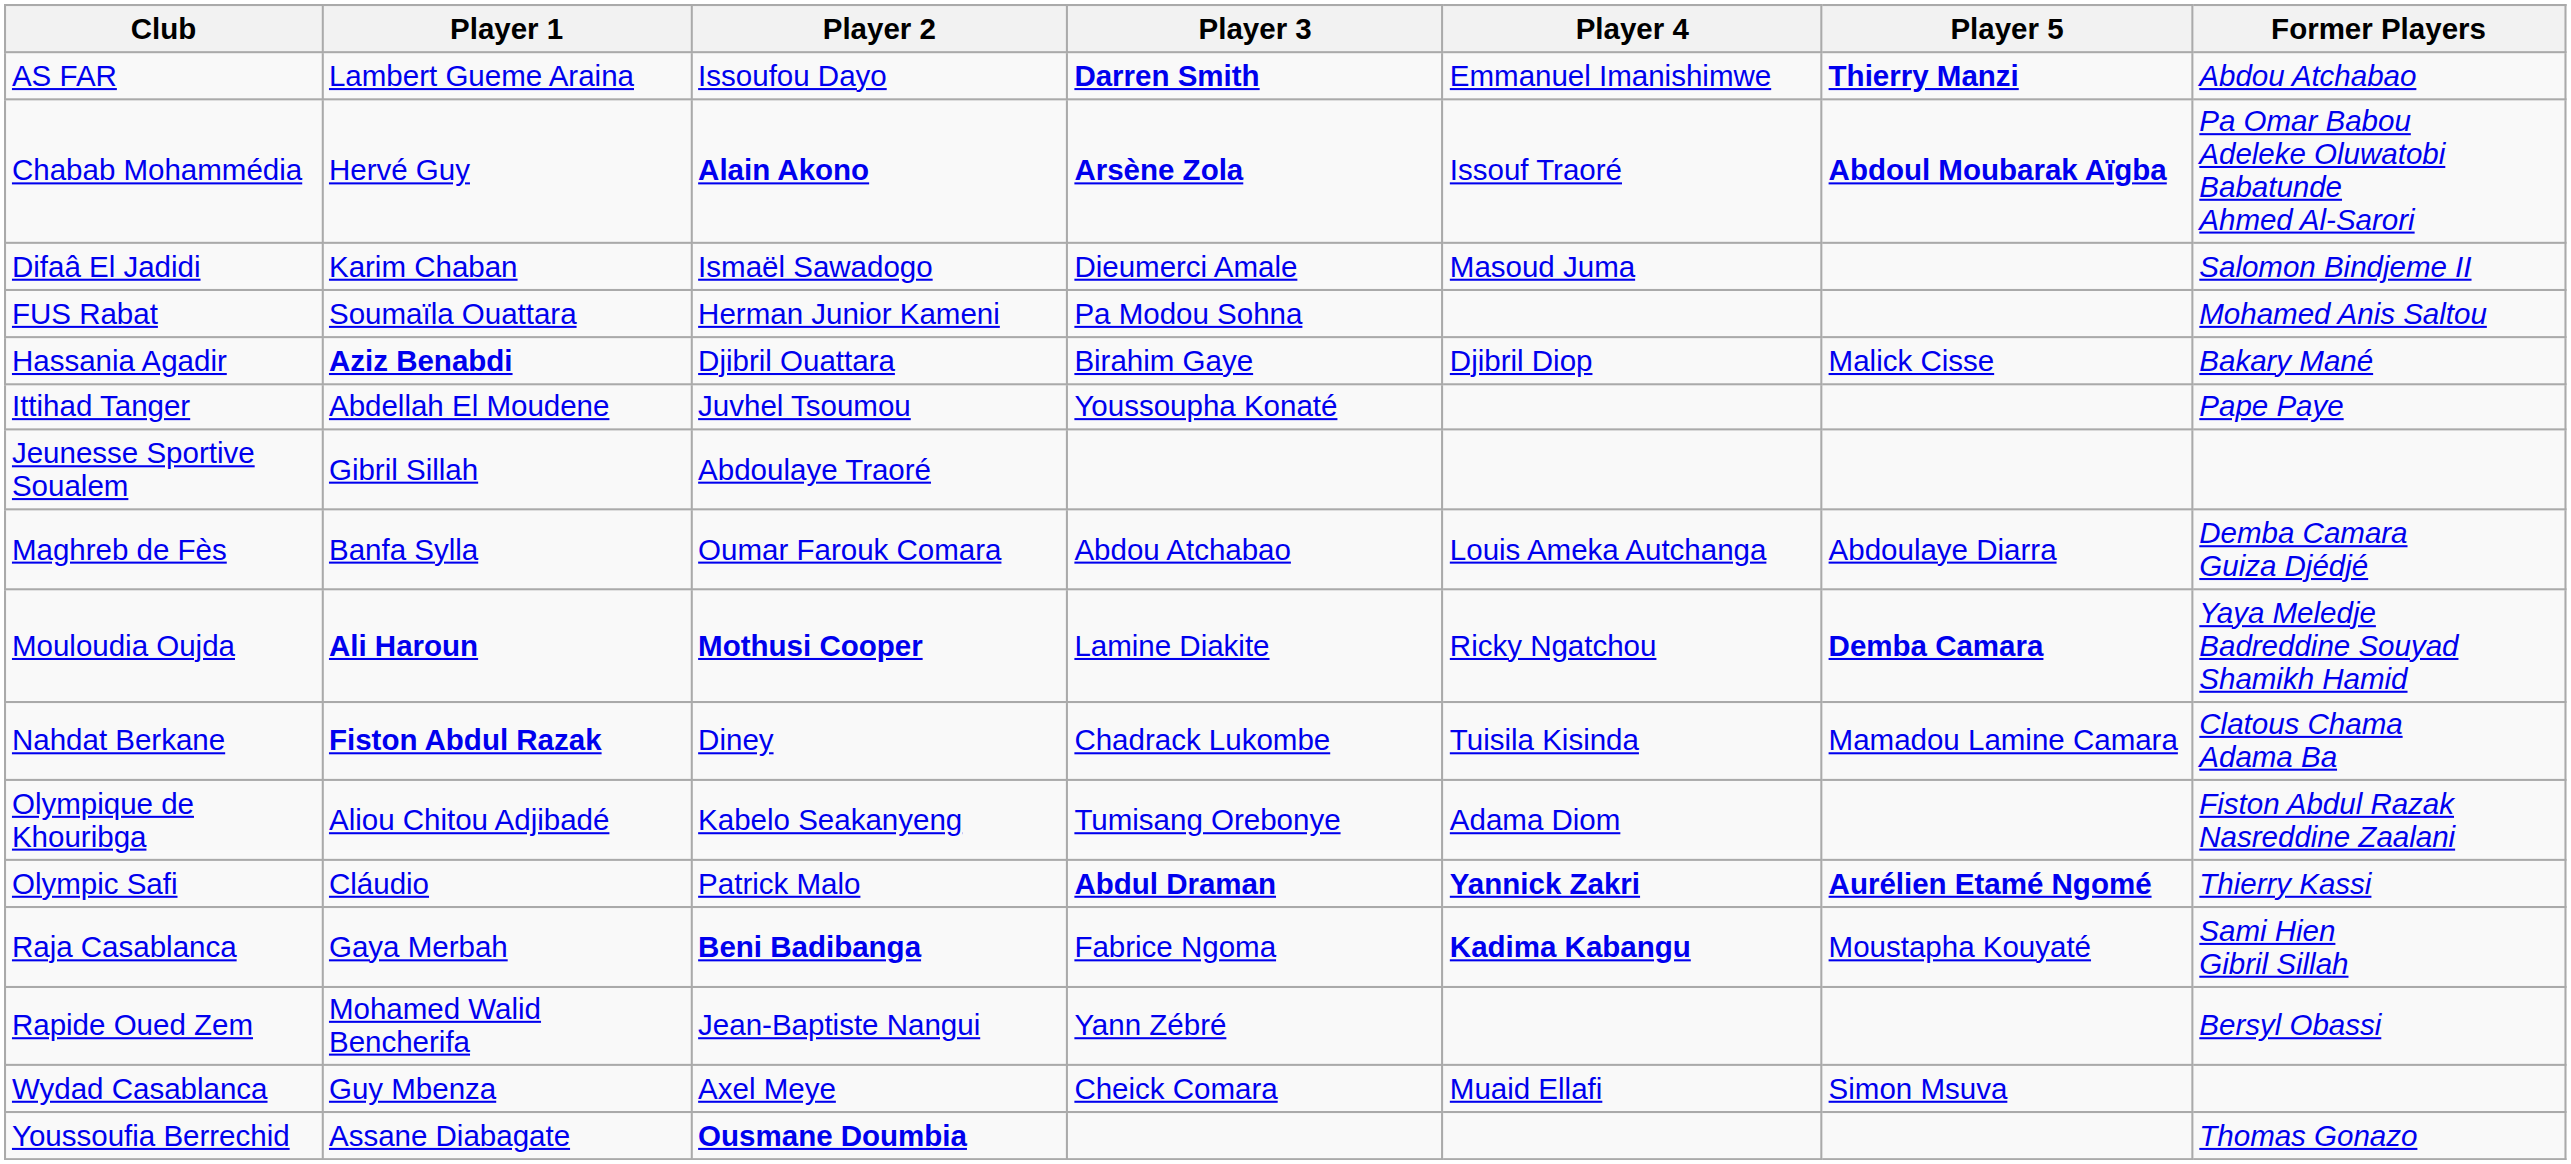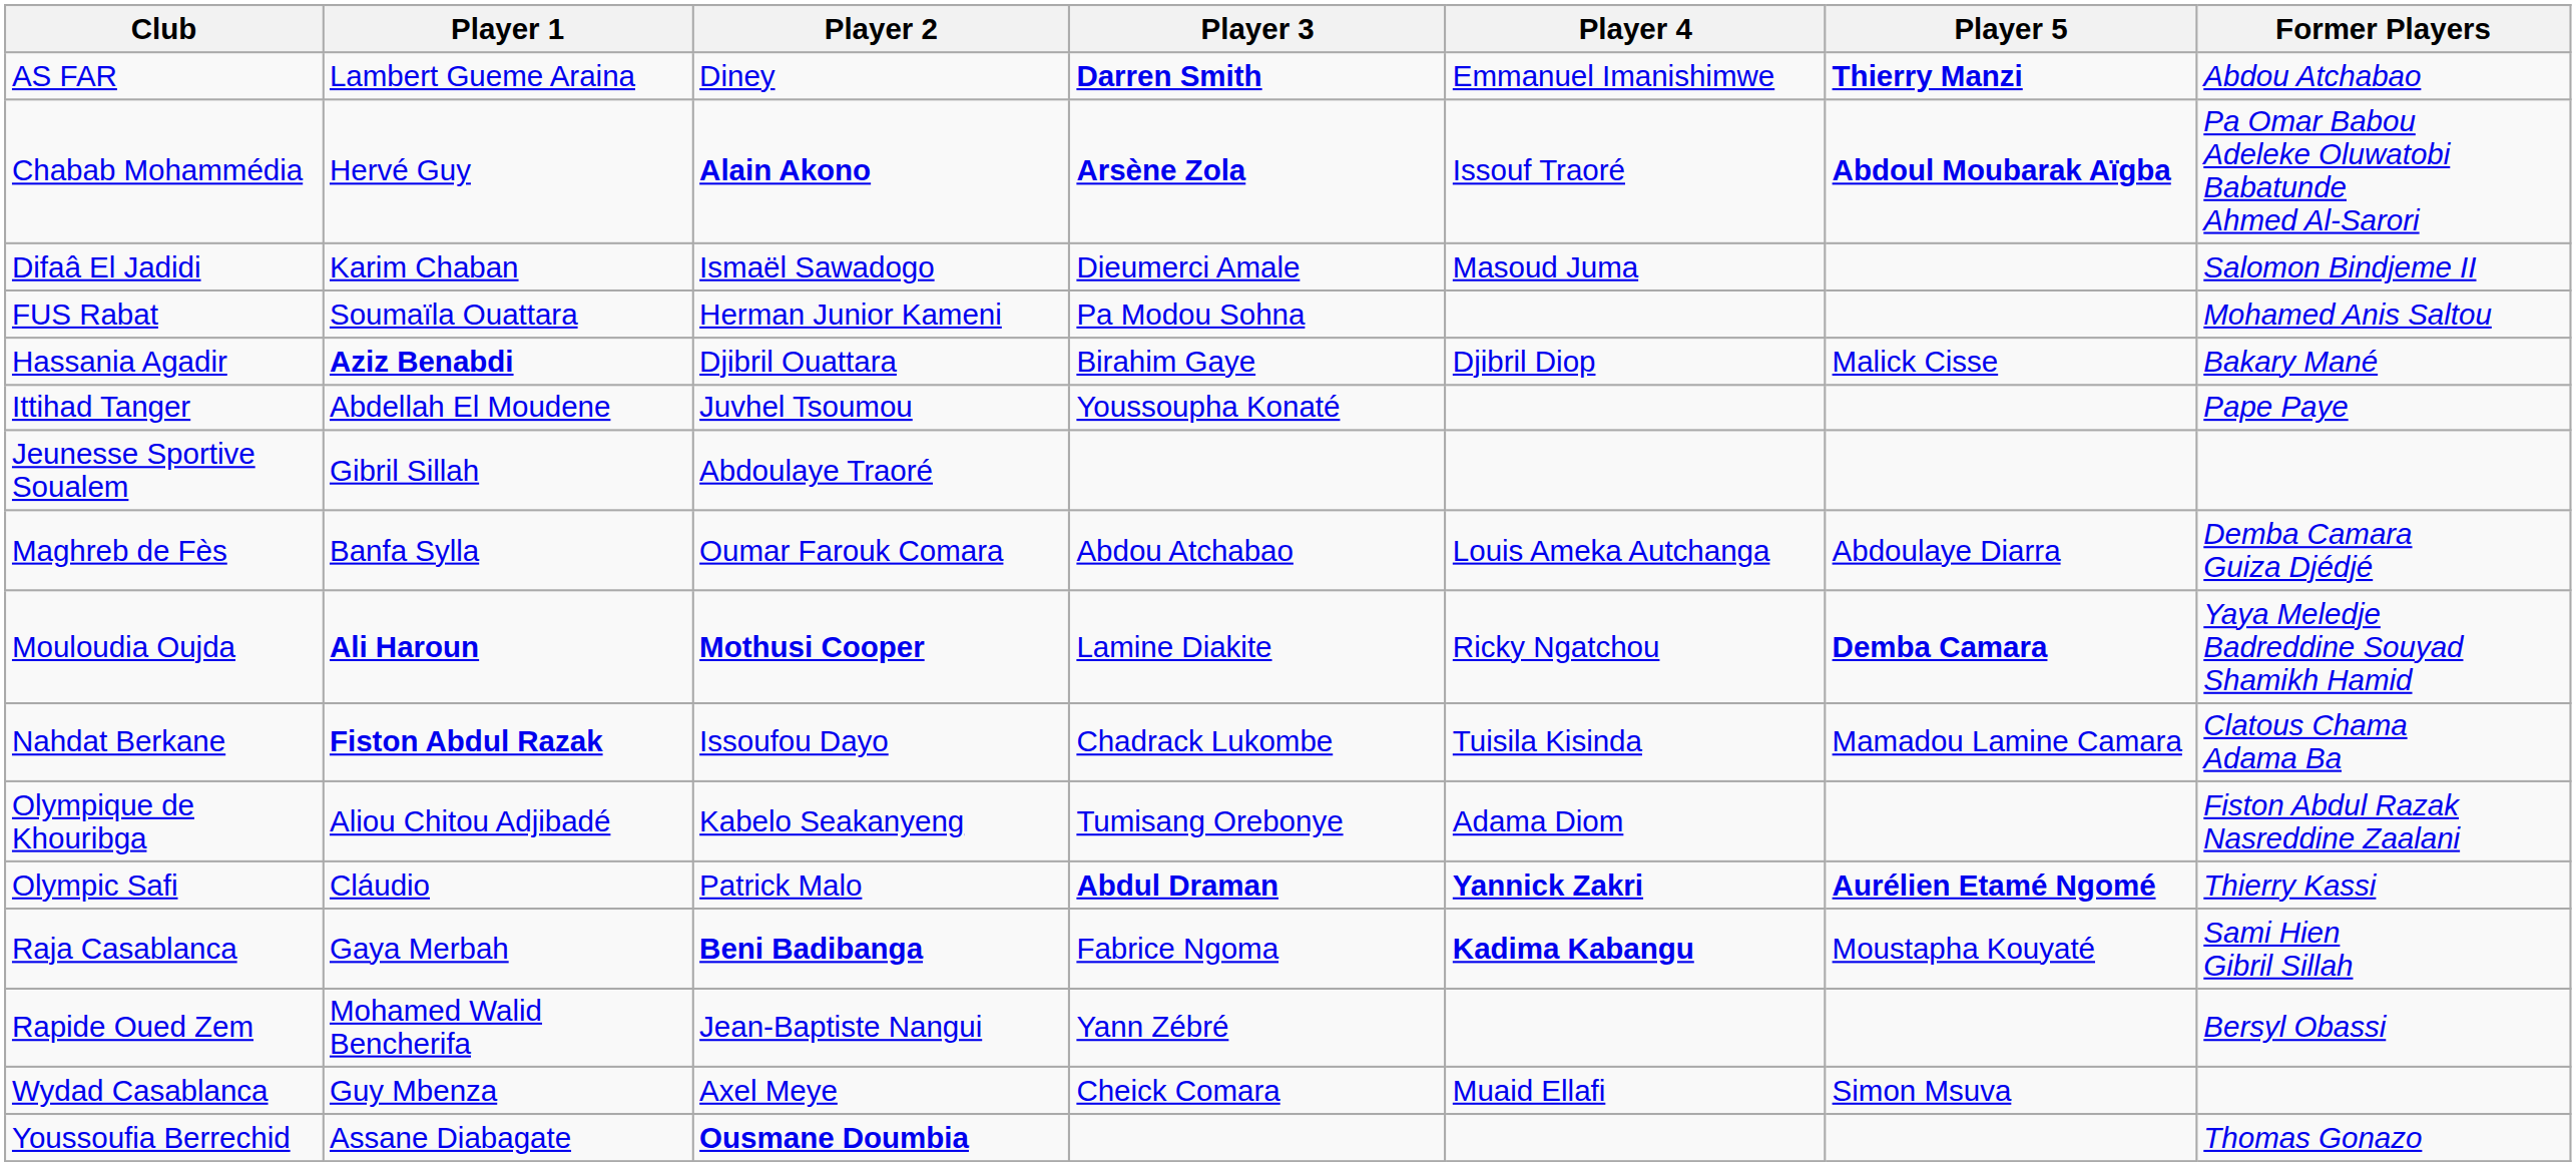 <table class="wikitable" border="1" style="text-align: left; font-size:90%">
 <tr>
 <th width="175">Club</th>
 <th width="220">Player 1</th>
 <th width="220">Player 2</th>
 <th width="220">Player 3</th>
 <th width="220">Player 4</th>
 <th width="220">Player 5</th>
 <th width="220">Former Players</th>
 </tr>
 <tr>
 <td><a href='#'>AS FAR</a></td>
 <td> <a href='#'>Lambert Gueme Araina</a></td>
-<td> <a href='#'>Issoufou Dayo</a></td>
+<td> <a href='#'>Diney</a></td>
 <td> <strong><a href='#'>Darren Smith</a></strong></td>
 <td> <a href='#'>Emmanuel Imanishimwe</a></td>
 <td> <strong><a href='#'>Thierry Manzi</a></strong></td>
 <td> <em><a href='#'>Abdou Atchabao</a></em></td>
 </tr>
 <tr>
 <td><a href='#'>Chabab Mohammédia</a></td>
 <td> <a href='#'>Hervé Guy</a></td>
 <td> <strong><a href='#'>Alain Akono</a></strong></td>
 <td> <strong><a href='#'>Arsène Zola</a></strong></td>
 <td> <a href='#'>Issouf Traoré</a></td>
 <td> <strong><a href='#'>Abdoul Moubarak Aïgba</a></strong></td>
 <td> <em><a href='#'>Pa Omar Babou</a></em><br> <em><a href='#'>Adeleke Oluwatobi Babatunde</a></em><br> <em><a href='#'>Ahmed Al-Sarori</a></em></td>
 </tr>
 <tr>
 <td><a href='#'>Difaâ El Jadidi</a></td>
 <td> <a href='#'>Karim Chaban</a></td>
 <td> <a href='#'>Ismaël Sawadogo</a></td>
 <td> <a href='#'>Dieumerci Amale</a></td>
 <td> <a href='#'>Masoud Juma</a></td>
 <td></td>
 <td> <em><a href='#'>Salomon Bindjeme II</a></em></td>
 </tr>
 <tr>
 <td><a href='#'>FUS Rabat</a></td>
 <td> <a href='#'>Soumaïla Ouattara</a></td>
 <td> <a href='#'>Herman Junior Kameni</a></td>
 <td> <a href='#'>Pa Modou Sohna</a></td>
 <td></td>
 <td></td>
 <td> <em><a href='#'>Mohamed Anis Saltou</a></em></td>
 </tr>
 <tr>
 <td><a href='#'>Hassania Agadir</a></td>
 <td> <strong><a href='#'>Aziz Benabdi</a></strong></td>
 <td> <a href='#'>Djibril Ouattara</a></td>
 <td> <a href='#'>Birahim Gaye</a></td>
 <td> <a href='#'>Djibril Diop</a></td>
 <td> <a href='#'>Malick Cisse</a></td>
 <td> <em><a href='#'>Bakary Mané</a></em></td>
 </tr>
 <tr>
 <td><a href='#'>Ittihad Tanger</a></td>
 <td> <a href='#'>Abdellah El Moudene</a></td>
 <td> <a href='#'>Juvhel Tsoumou</a></td>
 <td> <a href='#'>Youssoupha Konaté</a></td>
 <td></td>
 <td></td>
 <td> <em><a href='#'>Pape Paye</a></em></td>
 </tr>
 <tr>
 <td><a href='#'>Jeunesse Sportive Soualem</a></td>
 <td> <a href='#'>Gibril Sillah</a></td>
 <td> <a href='#'>Abdoulaye Traoré</a></td>
 <td></td>
 <td></td>
 <td></td>
 <td></td>
 </tr>
 <tr>
 <td><a href='#'>Maghreb de Fès</a></td>
 <td> <a href='#'>Banfa Sylla</a></td>
 <td> <a href='#'>Oumar Farouk Comara</a></td>
 <td> <a href='#'>Abdou Atchabao</a></td>
 <td> <a href='#'>Louis Ameka Autchanga</a></td>
 <td> <a href='#'>Abdoulaye Diarra</a></td>
 <td> <em><a href='#'>Demba Camara</a></em><br> <em><a href='#'>Guiza Djédjé</a></em></td>
 </tr>
 <tr>
 <td><a href='#'>Mouloudia Oujda</a></td>
 <td> <strong><a href='#'>Ali Haroun</a></strong></td>
 <td> <strong><a href='#'>Mothusi Cooper</a></strong></td>
 <td> <a href='#'>Lamine Diakite</a></td>
 <td> <a href='#'>Ricky Ngatchou</a></td>
 <td> <strong><a href='#'>Demba Camara</a></strong></td>
 <td> <em><a href='#'>Yaya Meledje</a></em><br> <em><a href='#'>Badreddine Souyad</a></em><br> <em><a href='#'>Shamikh Hamid</a></em></td>
 </tr>
 <tr>
 <td><a href='#'>Nahdat Berkane</a></td>
 <td> <strong><a href='#'>Fiston Abdul Razak</a></strong></td>
-<td> <a href='#'>Diney</a></td>
+<td> <a href='#'>Issoufou Dayo</a></td>
 <td> <a href='#'>Chadrack Lukombe</a></td>
 <td> <a href='#'>Tuisila Kisinda</a></td>
 <td> <a href='#'>Mamadou Lamine Camara</a></td>
 <td> <em><a href='#'>Clatous Chama</a></em><br> <em><a href='#'>Adama Ba</a></em></td>
 </tr>
 <tr>
 <td><a href='#'>Olympique de Khouribga</a></td>
 <td> <a href='#'>Aliou Chitou Adjibadé</a></td>
 <td> <a href='#'>Kabelo Seakanyeng</a></td>
 <td> <a href='#'>Tumisang Orebonye</a></td>
 <td> <a href='#'>Adama Diom</a></td>
 <td></td>
 <td> <em><a href='#'>Fiston Abdul Razak</a></em><br> <em><a href='#'>Nasreddine Zaalani</a></em></td>
 </tr>
 <tr>
 <td><a href='#'>Olympic Safi</a></td>
 <td> <a href='#'>Cláudio</a></td>
 <td> <a href='#'>Patrick Malo</a></td>
 <td> <strong><a href='#'>Abdul Draman</a></strong></td>
 <td> <strong><a href='#'>Yannick Zakri</a></strong></td>
 <td> <strong><a href='#'>Aurélien Etamé Ngomé</a></strong></td>
 <td> <em><a href='#'>Thierry Kassi</a></em></td>
 </tr>
 <tr>
 <td><a href='#'>Raja Casablanca</a></td>
 <td> <a href='#'>Gaya Merbah</a></td>
 <td> <strong><a href='#'>Beni Badibanga</a></strong></td>
 <td> <a href='#'>Fabrice Ngoma</a></td>
 <td> <strong><a href='#'>Kadima Kabangu</a></strong></td>
 <td> <a href='#'>Moustapha Kouyaté</a></td>
 <td> <em><a href='#'>Sami Hien</a></em><br> <em><a href='#'>Gibril Sillah</a></em></td>
 </tr>
 <tr>
 <td><a href='#'>Rapide Oued Zem</a></td>
 <td> <a href='#'>Mohamed Walid Bencherifa</a></td>
 <td> <a href='#'>Jean-Baptiste Nangui</a></td>
 <td> <a href='#'>Yann Zébré</a></td>
 <td></td>
 <td></td>
 <td> <em><a href='#'>Bersyl Obassi</a></em></td>
 </tr>
 <tr>
 <td><a href='#'>Wydad Casablanca</a></td>
 <td> <a href='#'>Guy Mbenza</a></td>
 <td> <a href='#'>Axel Meye</a></td>
 <td> <a href='#'>Cheick Comara</a></td>
 <td> <a href='#'>Muaid Ellafi</a></td>
 <td> <a href='#'>Simon Msuva</a></td>
 <td></td>
 </tr>
 <tr>
 <td><a href='#'>Youssoufia Berrechid</a></td>
 <td> <a href='#'>Assane Diabagate</a></td>
 <td> <strong><a href='#'>Ousmane Doumbia</a></strong></td>
 <td></td>
 <td></td>
 <td></td>
 <td> <em><a href='#'>Thomas Gonazo</a></em></td>
 </tr>
 </table>
